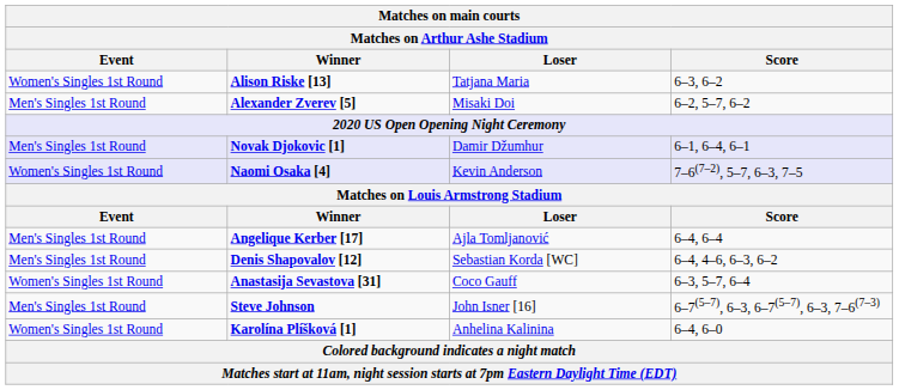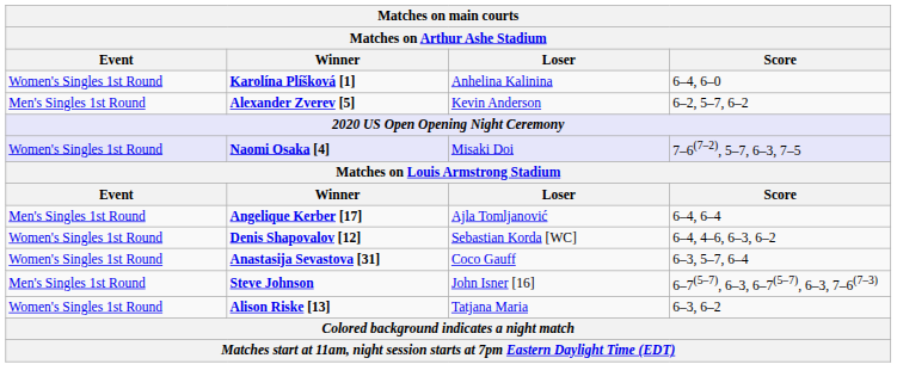 <table class="wikitable" style="margin:auto;">
 <tr>
 <th colspan="4" style="white-space:nowrap;">Matches on main courts</th>
 </tr>
 <tr>
 <th colspan="4"><strong>Matches on <a href='#'>Arthur Ashe Stadium</a></strong></th>
 </tr>
 <tr>
 <th width=250>Event</th>
 <th width=250>Winner</th>
 <th width=250>Loser</th>
 <th width=250>Score</th>
 </tr>
 <tr>
 <td><a href='#'>Women's Singles 1st Round</a></td>
-<td><strong> <a href='#'>Alison Riske</a> [13]</strong></td>
-<td> <a href='#'>Tatjana Maria</a></td>
-<td>6–3, 6–2</td>
+<td><strong> <a href='#'>Karolína Plíšková</a> [1]</strong></td>
+<td> <a href='#'>Anhelina Kalinina</a></td>
+<td>6–4, 6–0</td>
 </tr>
 <tr>
 <td><a href='#'>Men's Singles 1st Round</a></td>
 <td><strong> <a href='#'>Alexander Zverev</a> [5]</strong></td>
-<td> <a href='#'>Misaki Doi</a></td>
+<td> <a href='#'>Kevin Anderson</a></td>
 <td>6–2, 5–7, 6–2</td>
 </tr>
 <tr bgcolor=lavender>
 <td align="center" colspan=4><strong><em>2020 US Open Opening Night Ceremony</em></strong></td>
 </tr>
-<tr bgcolor=lavender>
-<td><a href='#'>Men's Singles 1st Round</a></td>
-<td><strong> <a href='#'>Novak Djokovic</a> [1]</strong></td>
-<td> <a href='#'>Damir Džumhur</a></td>
-<td>6–1, 6–4, 6–1</td>
-</tr>
 <tr bgcolor="lavender">
 <td><a href='#'>Women's Singles 1st Round</a></td>
 <td><strong> <a href='#'>Naomi Osaka</a> [4]</strong></td>
-<td> <a href='#'>Kevin Anderson</a></td>
+<td> <a href='#'>Misaki Doi</a></td>
 <td>7–6<sup>(7–2)</sup>, 5–7, 6–3, 7–5</td>
 </tr>
 <tr>
 <th colspan="4"><strong>Matches on <a href='#'>Louis Armstrong Stadium</a></strong></th>
 </tr>
 <tr>
 <th width=250>Event</th>
 <th width=250>Winner</th>
 <th width=250>Loser</th>
 <th width=250>Score</th>
 </tr>
 <tr>
 <td><a href='#'>Men's Singles 1st Round</a></td>
 <td><strong> <a href='#'>Angelique Kerber</a> [17]</strong></td>
 <td> <a href='#'>Ajla Tomljanović</a></td>
 <td>6–4, 6–4</td>
 </tr>
 <tr>
-<td><a href='#'>Men's Singles 1st Round</a></td>
+<td><a href='#'>Women's Singles 1st Round</a></td>
 <td><strong> <a href='#'>Denis Shapovalov</a> [12]</strong></td>
 <td> <a href='#'>Sebastian Korda</a> [WC]</td>
 <td>6–4, 4–6, 6–3, 6–2</td>
 </tr>
 <tr>
 <td><a href='#'>Women's Singles 1st Round</a></td>
 <td><strong> <a href='#'>Anastasija Sevastova</a> [31]</strong></td>
 <td> <a href='#'>Coco Gauff</a></td>
 <td>6–3, 5–7, 6–4</td>
 </tr>
 <tr>
 <td><a href='#'>Men's Singles 1st Round</a></td>
 <td><strong> <a href='#'>Steve Johnson</a></strong></td>
 <td> <a href='#'>John Isner</a> [16]</td>
 <td>6–7<sup>(5–7)</sup>, 6–3, 6–7<sup>(5–7)</sup>, 6–3, 7–6<sup>(7–3)</sup></td>
 </tr>
 <tr>
 <td><a href='#'>Women's Singles 1st Round</a></td>
-<td><strong> <a href='#'>Karolína Plíšková</a> [1]</strong></td>
-<td> <a href='#'>Anhelina Kalinina</a></td>
-<td>6–4, 6–0</td>
+<td><strong> <a href='#'>Alison Riske</a> [13]</strong></td>
+<td> <a href='#'>Tatjana Maria</a></td>
+<td>6–3, 6–2</td>
 </tr>
 <tr>
 <th colspan=4><em>Colored background indicates a night match</em></th>
 </tr>
 <tr>
 <th colspan=4><em>Matches start at 11am, night session starts at 7pm <a href='#'>Eastern Daylight Time (EDT)</a></em></th>
 </tr>
 </table>
